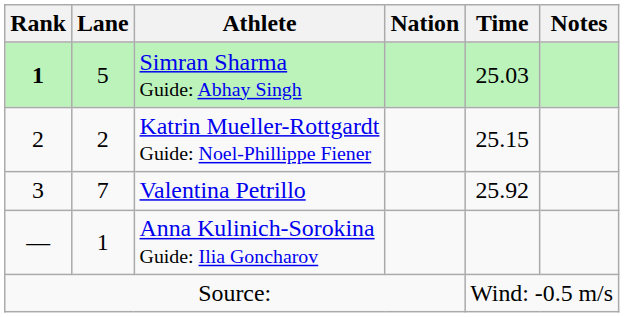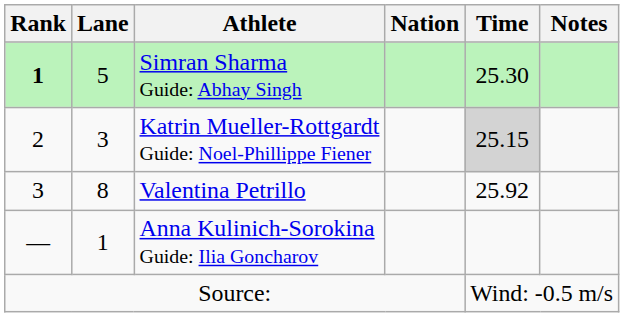 <table class="wikitable sortable" style="text-align:center">
 <tr>
 <th scope="col">Rank</th>
 <th scope="col">Lane</th>
 <th scope="col">Athlete</th>
 <th scope="col">Nation</th>
 <th scope="col">Time</th>
 <th scope="col">Notes</th>
 </tr>
 <tr bgcolor=bbf3bb>
 <td><strong>1</strong></td>
 <td>5</td>
 <td align=left><a href='#'>Simran Sharma</a><br><small>Guide: <a href='#'>Abhay Singh</a></small></td>
 <td align=left></td>
-<td>25.03</td>
+<td>25.30</td>
 <td></td>
 </tr>
 <tr>
 <td>2</td>
-<td>2</td>
+<td>3</td>
 <td align=left><a href='#'>Katrin Mueller-Rottgardt</a><br><small>Guide: <a href='#'>Noel-Phillippe Fiener</a></small></td>
 <td align=left></td>
-<td>25.15</td>
+<td style="background: lightgrey;">25.15</td>
 <td></td>
 </tr>
 <tr>
 <td>3</td>
-<td>7</td>
+<td>8</td>
 <td align=left><a href='#'>Valentina Petrillo</a></td>
 <td align=left></td>
 <td>25.92</td>
 <td></td>
 </tr>
 <tr>
 <td>—</td>
 <td>1</td>
 <td align=left><a href='#'>Anna Kulinich-Sorokina</a><br><small>Guide: <a href='#'>Ilia Goncharov</a></small></td>
 <td align=left></td>
 <td></td>
 <td></td>
 </tr>
 <tr class="sortbottom">
 <td colspan="4">Source:</td>
 <td colspan="2">Wind: -0.5 m/s</td>
 </tr>
 </table>
